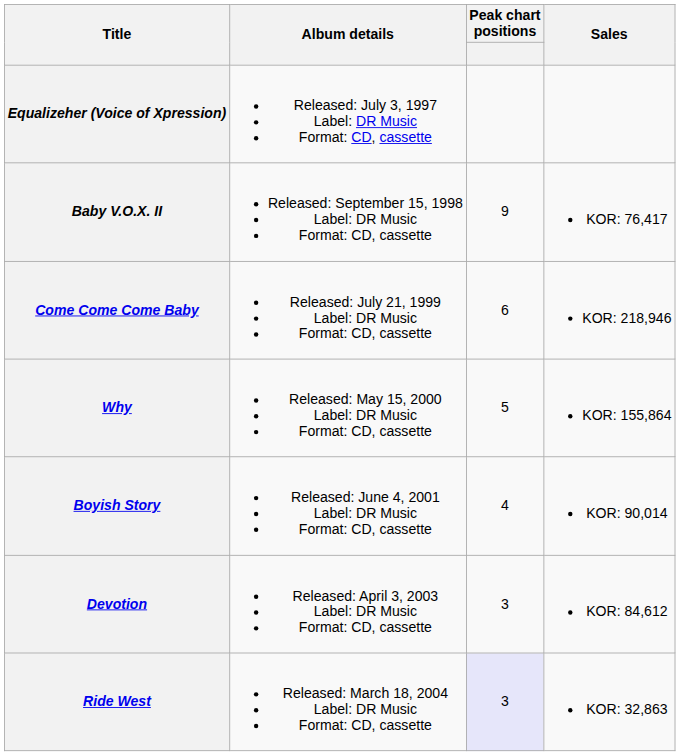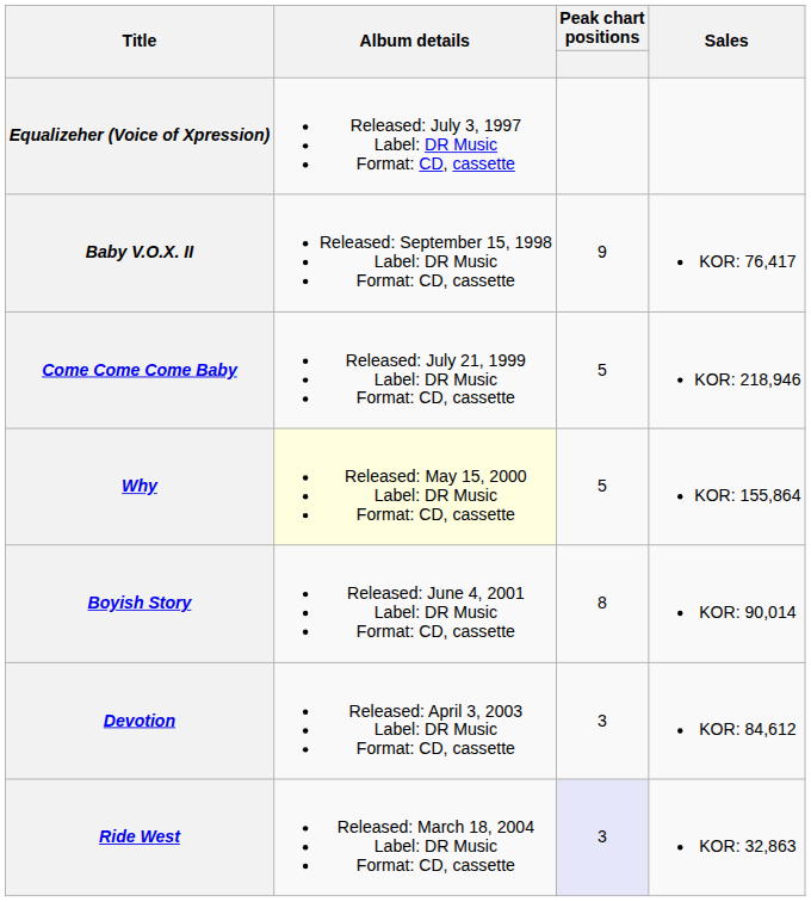 <table class="wikitable plainrowheaders" style="text-align:center">
 <tr>
 <th scope="col" rowspan="2">Title</th>
 <th scope="col" rowspan="2">Album details</th>
 <th scope="col" colspan="1">Peak chart<br>positions</th>
 <th scope="col" rowspan="2">Sales</th>
 </tr>
 <tr>
 <th><br></th>
 </tr>
 <tr>
 <th scope="row"><em>Equalizeher (Voice of Xpression)</em></th>
 <td><br><ul><li>Released: July 3, 1997</li><li>Label: <a href='#'>DR Music</a></li><li>Format: <a href='#'>CD</a>, <a href='#'>cassette</a></li></ul></td>
 <td></td>
 <td></td>
 </tr>
 <tr>
 <th scope="row"><em>Baby V.O.X. II</em></th>
 <td><br><ul><li>Released: September 15, 1998</li><li>Label: DR Music</li><li>Format: CD, cassette</li></ul></td>
 <td>9</td>
 <td><br><ul><li>KOR: 76,417</li></ul></td>
 </tr>
 <tr>
 <th scope="row"><em><a href='#'>Come Come Come Baby</a></em></th>
 <td><br><ul><li>Released: July 21, 1999</li><li>Label: DR Music</li><li>Format: CD, cassette</li></ul></td>
-<td>6</td>
+<td>5</td>
 <td><br><ul><li>KOR: 218,946</li></ul></td>
 </tr>
 <tr>
 <th scope="row"><em><a href='#'>Why</a></em></th>
-<td><br><ul><li>Released: May 15, 2000</li><li>Label: DR Music</li><li>Format: CD, cassette</li></ul></td>
+<td style="background: lightyellow;"><br><ul><li>Released: May 15, 2000</li><li>Label: DR Music</li><li>Format: CD, cassette</li></ul></td>
 <td>5</td>
 <td><br><ul><li>KOR: 155,864</li></ul></td>
 </tr>
 <tr>
 <th scope="row"><em><a href='#'>Boyish Story</a></em></th>
 <td><br><ul><li>Released: June 4, 2001</li><li>Label: DR Music</li><li>Format: CD, cassette</li></ul></td>
-<td>4</td>
+<td>8</td>
 <td><br><ul><li>KOR: 90,014</li></ul></td>
 </tr>
 <tr>
 <th scope="row"><em><a href='#'>Devotion</a></em></th>
 <td><br><ul><li>Released: April 3, 2003</li><li>Label: DR Music</li><li>Format: CD, cassette</li></ul></td>
 <td>3</td>
 <td><br><ul><li>KOR: 84,612</li></ul></td>
 </tr>
 <tr>
 <th scope="row"><em><a href='#'>Ride West</a></em></th>
 <td><br><ul><li>Released: March 18, 2004</li><li>Label: DR Music</li><li>Format: CD, cassette</li></ul></td>
 <td style="background: lavender;">3</td>
 <td><br><ul><li>KOR: 32,863</li></ul></td>
 </tr>
 </table>
